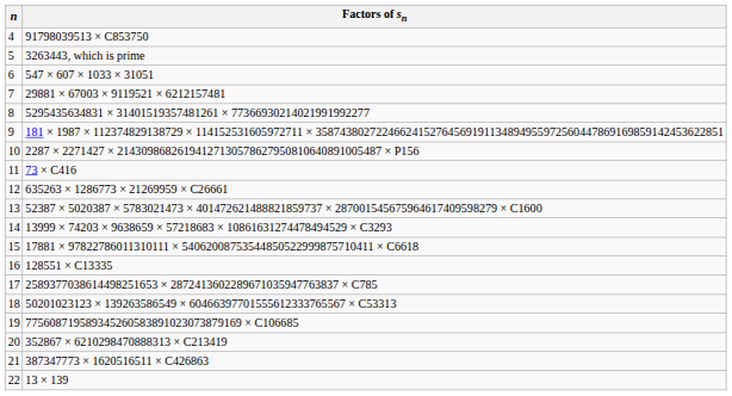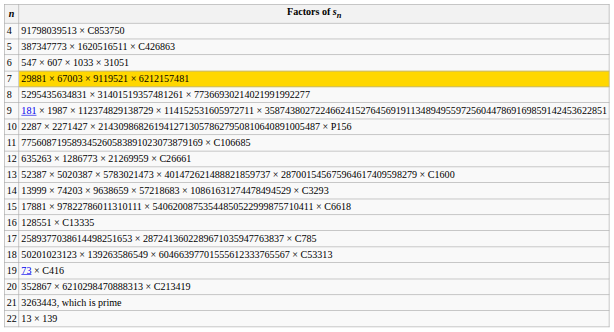 <table class="wikitable">
 <tr>
 <th><em>n</em></th>
 <th>Factors of <em>s</em><sub><em>n</em></sub></th>
 </tr>
 <tr>
 <td>4</td>
 <td>91798039513 × C853750</td>
 </tr>
 <tr>
 <td>5</td>
-<td>3263443, which is prime</td>
+<td>387347773 × 1620516511 × C426863</td>
 </tr>
 <tr>
 <td>6</td>
 <td>547 × 607 × 1033 × 31051</td>
 </tr>
 <tr>
 <td>7</td>
-<td>29881 × 67003 × 9119521 × 6212157481</td>
+<td style="background: gold;">29881 × 67003 × 9119521 × 6212157481</td>
 </tr>
 <tr>
 <td>8</td>
 <td>5295435634831 × 31401519357481261 × 77366930214021991992277</td>
 </tr>
 <tr>
 <td>9</td>
 <td><a href='#'>181</a> × 1987 × 112374829138729 × 114152531605972711 × 35874380272246624152764569191134894955972560447869169859142453622851</td>
 </tr>
 <tr>
 <td>10</td>
 <td>2287 × 2271427 × 21430986826194127130578627950810640891005487 × P156</td>
 </tr>
 <tr>
 <td>11</td>
-<td><a href='#'>73</a> × C416</td>
+<td>775608719589345260583891023073879169 × C106685</td>
 </tr>
 <tr>
 <td>12</td>
 <td>635263 × 1286773 × 21269959 × C26661</td>
 </tr>
 <tr>
 <td>13</td>
 <td>52387 × 5020387 × 5783021473 × 401472621488821859737 × 287001545675964617409598279 × C1600</td>
 </tr>
 <tr>
 <td>14</td>
 <td>13999 × 74203 × 9638659 × 57218683 × 10861631274478494529 × C3293</td>
 </tr>
 <tr>
 <td>15</td>
 <td>17881 × 97822786011310111 × 54062008753544850522999875710411 × C6618</td>
 </tr>
 <tr>
 <td>16</td>
 <td>128551 × C13335</td>
 </tr>
 <tr>
 <td>17</td>
 <td>2589377038614498251653 × 2872413602289671035947763837 × C785</td>
 </tr>
 <tr>
 <td>18</td>
 <td>50201023123 × 139263586549 × 60466397701555612333765567 × C53313</td>
 </tr>
 <tr>
 <td>19</td>
-<td>775608719589345260583891023073879169 × C106685</td>
+<td><a href='#'>73</a> × C416</td>
 </tr>
 <tr>
 <td>20</td>
 <td>352867 × 6210298470888313 × C213419</td>
 </tr>
 <tr>
 <td>21</td>
-<td>387347773 × 1620516511 × C426863</td>
+<td>3263443, which is prime</td>
 </tr>
 <tr>
 <td>22</td>
 <td>13 × 139</td>
 </tr>
 </table>
